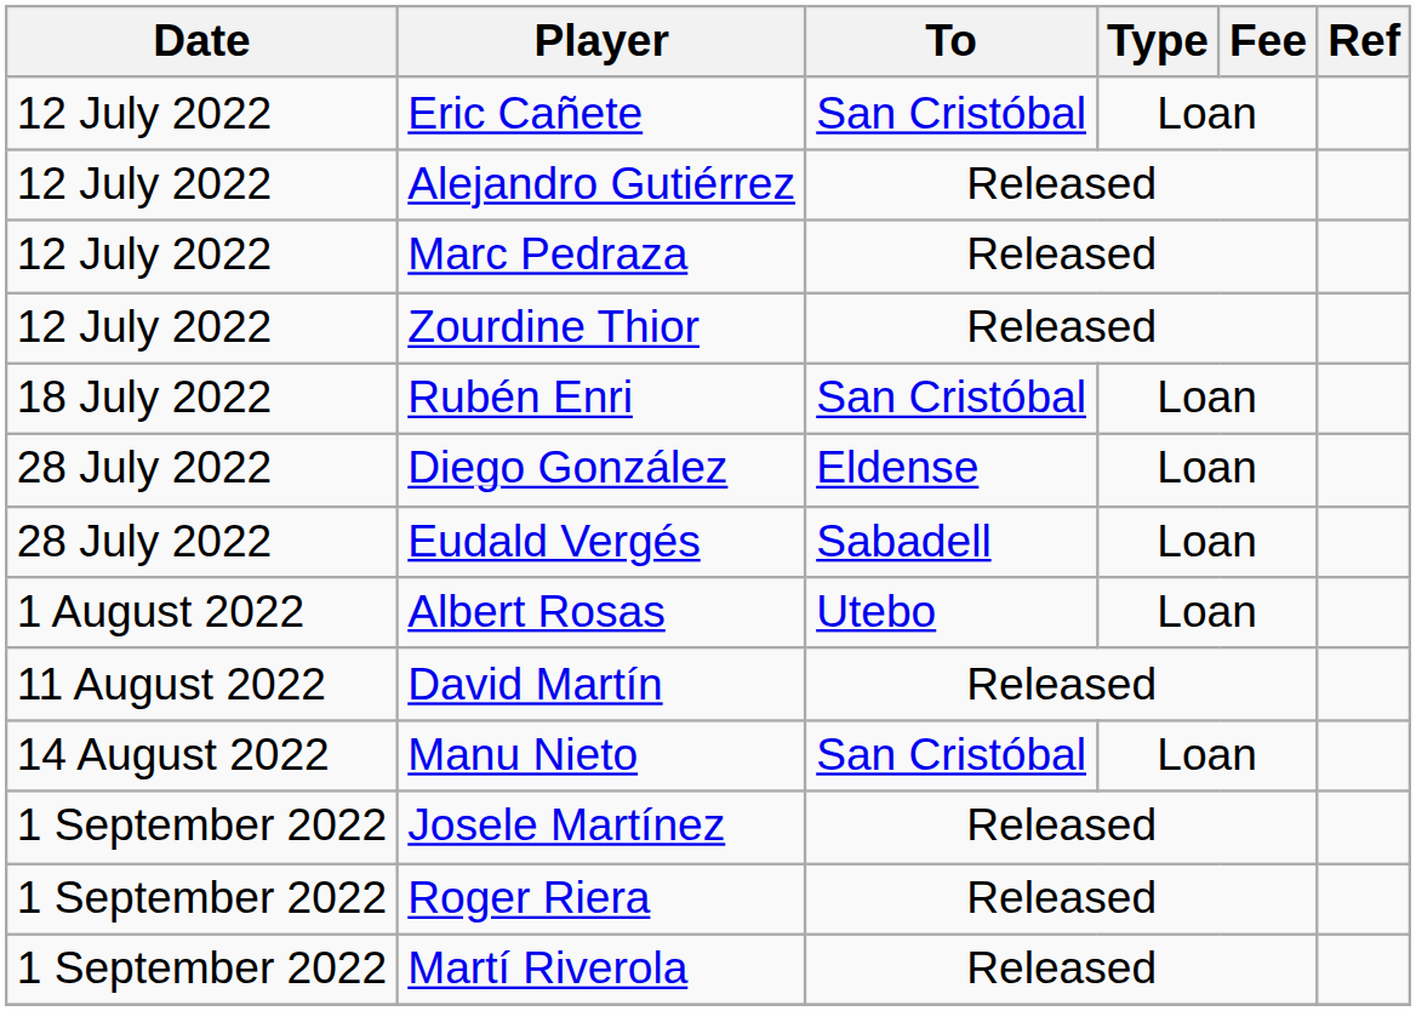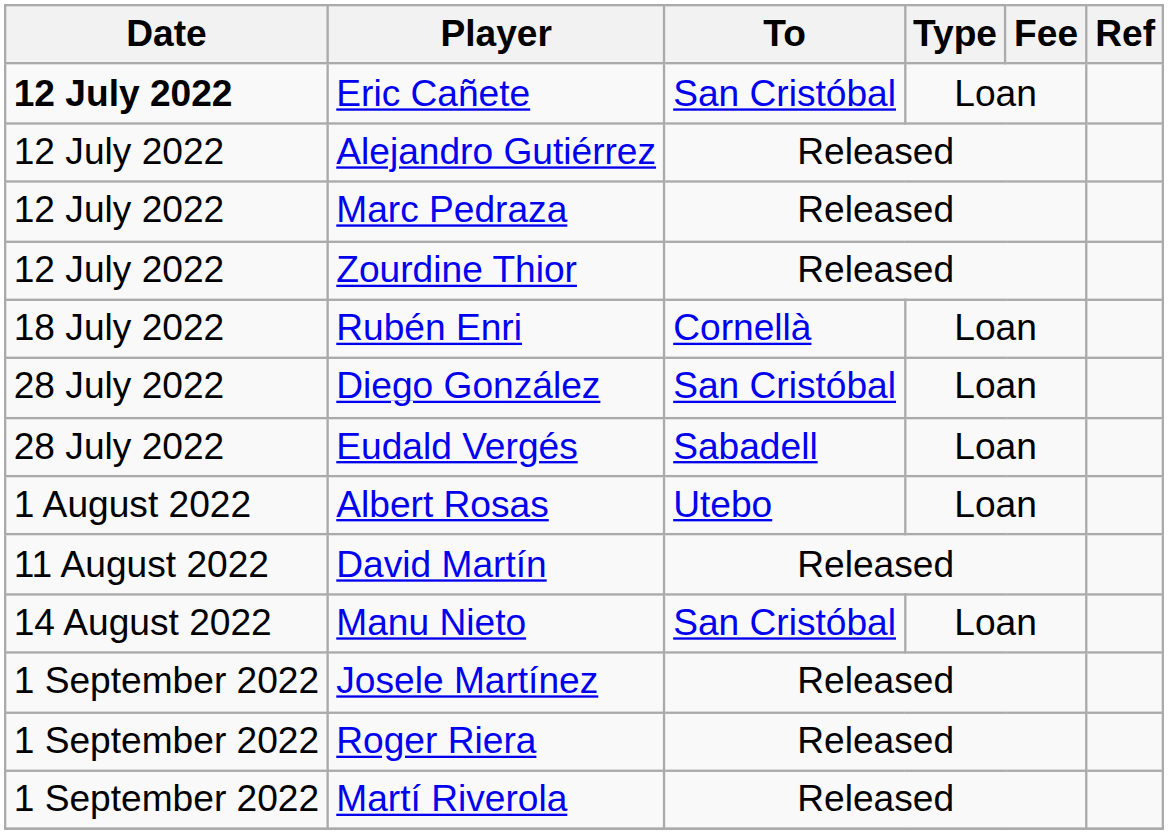 <table class="wikitable">
 <tr>
 <th>Date</th>
 <th>Player</th>
 <th>To</th>
 <th>Type</th>
 <th>Fee</th>
 <th>Ref</th>
 </tr>
 <tr>
-<td>12 July 2022</td>
+<td><strong>12 July 2022</strong></td>
 <td> <a href='#'>Eric Cañete</a></td>
 <td><a href='#'>San Cristóbal</a></td>
 <td colspan=2 align=center>Loan</td>
 <td align=center></td>
 </tr>
 <tr>
 <td>12 July 2022</td>
 <td> <a href='#'>Alejandro Gutiérrez</a></td>
 <td colspan=3 align=center>Released</td>
 <td align=center></td>
 </tr>
 <tr>
 <td>12 July 2022</td>
 <td> <a href='#'>Marc Pedraza</a></td>
 <td colspan=3 align=center>Released</td>
 <td align=center></td>
 </tr>
 <tr>
 <td>12 July 2022</td>
 <td> <a href='#'>Zourdine Thior</a></td>
 <td colspan=3 align=center>Released</td>
 <td align=center></td>
 </tr>
 <tr>
 <td>18 July 2022</td>
 <td> <a href='#'>Rubén Enri</a></td>
-<td><a href='#'>San Cristóbal</a></td>
+<td><a href='#'>Cornellà</a></td>
 <td colspan=2 align=center>Loan</td>
 <td align=center></td>
 </tr>
 <tr>
 <td>28 July 2022</td>
 <td> <a href='#'>Diego González</a></td>
-<td><a href='#'>Eldense</a></td>
+<td><a href='#'>San Cristóbal</a></td>
 <td colspan=2 align=center>Loan</td>
 <td align=center></td>
 </tr>
 <tr>
 <td>28 July 2022</td>
 <td> <a href='#'>Eudald Vergés</a></td>
 <td><a href='#'>Sabadell</a></td>
 <td colspan=2 align=center>Loan</td>
 <td align=center></td>
 </tr>
 <tr>
 <td>1 August 2022</td>
 <td> <a href='#'>Albert Rosas</a></td>
 <td><a href='#'>Utebo</a></td>
 <td colspan=2 align=center>Loan</td>
 <td align=center></td>
 </tr>
 <tr>
 <td>11 August 2022</td>
 <td> <a href='#'>David Martín</a></td>
 <td colspan=3 align=center>Released</td>
 <td align=center></td>
 </tr>
 <tr>
 <td>14 August 2022</td>
 <td> <a href='#'>Manu Nieto</a></td>
 <td><a href='#'>San Cristóbal</a></td>
 <td colspan=2 align=center>Loan</td>
 <td align=center></td>
 </tr>
 <tr>
 <td>1 September 2022</td>
 <td> <a href='#'>Josele Martínez</a></td>
 <td colspan=3 align=center>Released</td>
 <td align=center></td>
 </tr>
 <tr>
 <td>1 September 2022</td>
 <td> <a href='#'>Roger Riera</a></td>
 <td colspan=3 align=center>Released</td>
 <td align=center></td>
 </tr>
 <tr>
 <td>1 September 2022</td>
 <td> <a href='#'>Martí Riverola</a></td>
 <td colspan=3 align=center>Released</td>
 <td align=center></td>
 </tr>
 <tr>
 </tr>
 </table>
